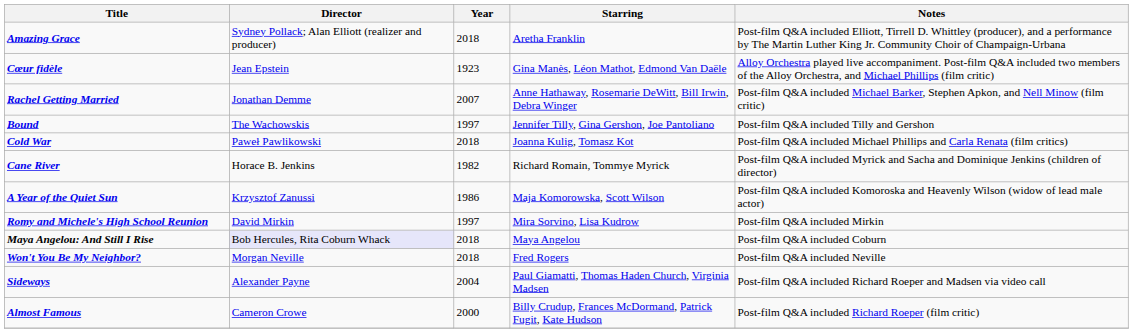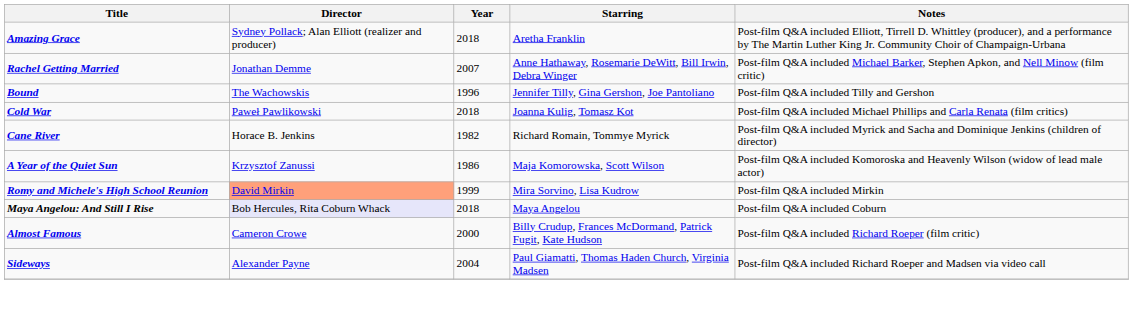 <table class="wikitable" style="width:100%;">
 <tr>
 <th style="width:20%;">Title</th>
 <th style="width:20%;">Director</th>
 <th style="width:5%;">Year</th>
 <th style="width:20%;">Starring</th>
 <th style="width:35%;">Notes</th>
 </tr>
 <tr>
 <td><strong><em><a href='#'>Amazing Grace</a></em></strong></td>
 <td><a href='#'>Sydney Pollack</a>; Alan Elliott (realizer and producer)</td>
 <td>2018</td>
 <td><a href='#'>Aretha Franklin</a></td>
 <td>Post-film Q&A included Elliott, Tirrell D. Whittley (producer), and a performance by The Martin Luther King Jr. Community Choir of Champaign-Urbana</td>
 </tr>
 <tr>
-<td><strong><em><a href='#'>Cœur fidèle</a></em></strong></td>
-<td><a href='#'>Jean Epstein</a></td>
-<td>1923</td>
-<td><a href='#'>Gina Manès</a>, <a href='#'>Léon Mathot</a>, <a href='#'>Edmond Van Daële</a></td>
-<td><a href='#'>Alloy Orchestra</a> played live accompaniment. Post-film Q&A included two members of the Alloy Orchestra, and <a href='#'>Michael Phillips</a> (film critic)</td>
-</tr>
-<tr>
 <td><strong><em><a href='#'>Rachel Getting Married</a></em></strong></td>
 <td><a href='#'>Jonathan Demme</a></td>
 <td>2007</td>
 <td><a href='#'>Anne Hathaway</a>, <a href='#'>Rosemarie DeWitt</a>, <a href='#'>Bill Irwin</a>, <a href='#'>Debra Winger</a></td>
 <td>Post-film Q&A included <a href='#'>Michael Barker</a>, Stephen Apkon, and <a href='#'>Nell Minow</a> (film critic)</td>
 </tr>
 <tr>
 <td><strong><em><a href='#'>Bound</a></em></strong></td>
 <td><a href='#'>The Wachowskis</a></td>
-<td>1997</td>
+<td>1996</td>
 <td><a href='#'>Jennifer Tilly</a>, <a href='#'>Gina Gershon</a>, <a href='#'>Joe Pantoliano</a></td>
 <td>Post-film Q&A included Tilly and Gershon</td>
 </tr>
 <tr>
 <td><strong><em><a href='#'>Cold War</a></em></strong></td>
 <td><a href='#'>Paweł Pawlikowski</a></td>
 <td>2018</td>
 <td><a href='#'>Joanna Kulig</a>, <a href='#'>Tomasz Kot</a></td>
 <td>Post-film Q&A included Michael Phillips and <a href='#'>Carla Renata</a> (film critics)</td>
 </tr>
 <tr>
 <td><strong><em><a href='#'>Cane River</a></em></strong></td>
 <td>Horace B. Jenkins</td>
 <td>1982</td>
 <td>Richard Romain, Tommye Myrick</td>
 <td>Post-film Q&A included Myrick and Sacha and Dominique Jenkins (children of director)</td>
 </tr>
 <tr>
 <td><strong><em><a href='#'>A Year of the Quiet Sun</a></em></strong></td>
 <td><a href='#'>Krzysztof Zanussi</a></td>
 <td>1986</td>
 <td><a href='#'>Maja Komorowska</a>, <a href='#'>Scott Wilson</a></td>
 <td>Post-film Q&A included Komoroska and Heavenly Wilson (widow of lead male actor)</td>
 </tr>
 <tr>
 <td><strong><em><a href='#'>Romy and Michele's High School Reunion</a></em></strong></td>
-<td><a href='#'>David Mirkin</a></td>
-<td>1997</td>
+<td style="background: lightsalmon;"><a href='#'>David Mirkin</a></td>
+<td>1999</td>
 <td><a href='#'>Mira Sorvino</a>, <a href='#'>Lisa Kudrow</a></td>
 <td>Post-film Q&A included Mirkin</td>
 </tr>
 <tr>
 <td><strong><em>Maya Angelou: And Still I Rise</em></strong></td>
 <td style="background: lavender;">Bob Hercules, Rita Coburn Whack</td>
 <td>2018</td>
 <td><a href='#'>Maya Angelou</a></td>
 <td>Post-film Q&A included Coburn</td>
 </tr>
 <tr>
-<td><strong><em><a href='#'>Won't You Be My Neighbor?</a></em></strong></td>
-<td><a href='#'>Morgan Neville</a></td>
-<td>2018</td>
-<td><a href='#'>Fred Rogers</a></td>
-<td>Post-film Q&A included Neville</td>
+<td><strong><em><a href='#'>Almost Famous</a></em></strong></td>
+<td><a href='#'>Cameron Crowe</a></td>
+<td>2000</td>
+<td><a href='#'>Billy Crudup</a>, <a href='#'>Frances McDormand</a>, <a href='#'>Patrick Fugit</a>, <a href='#'>Kate Hudson</a></td>
+<td>Post-film Q&A included <a href='#'>Richard Roeper</a> (film critic)</td>
 </tr>
 <tr>
 <td><strong><em><a href='#'>Sideways</a></em></strong></td>
 <td><a href='#'>Alexander Payne</a></td>
 <td>2004</td>
 <td><a href='#'>Paul Giamatti</a>, <a href='#'>Thomas Haden Church</a>, <a href='#'>Virginia Madsen</a></td>
 <td>Post-film Q&A included Richard Roeper and Madsen via video call</td>
 </tr>
 <tr>
-<td><strong><em><a href='#'>Almost Famous</a></em></strong></td>
-<td><a href='#'>Cameron Crowe</a></td>
-<td>2000</td>
-<td><a href='#'>Billy Crudup</a>, <a href='#'>Frances McDormand</a>, <a href='#'>Patrick Fugit</a>, <a href='#'>Kate Hudson</a></td>
-<td>Post-film Q&A included <a href='#'>Richard Roeper</a> (film critic)</td>
-</tr>
-<tr>
 </tr>
 </table>
